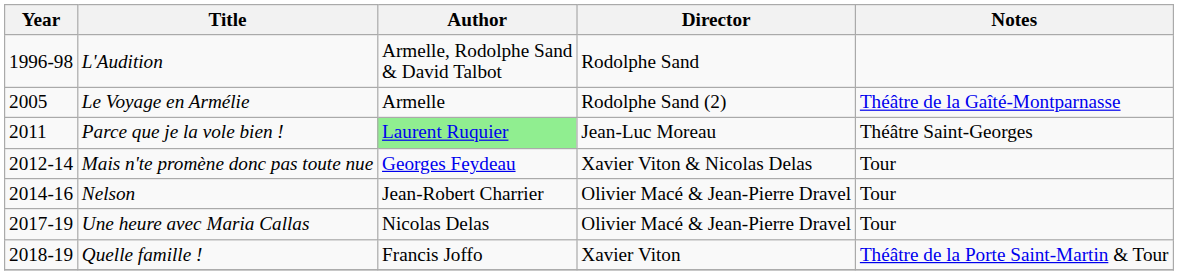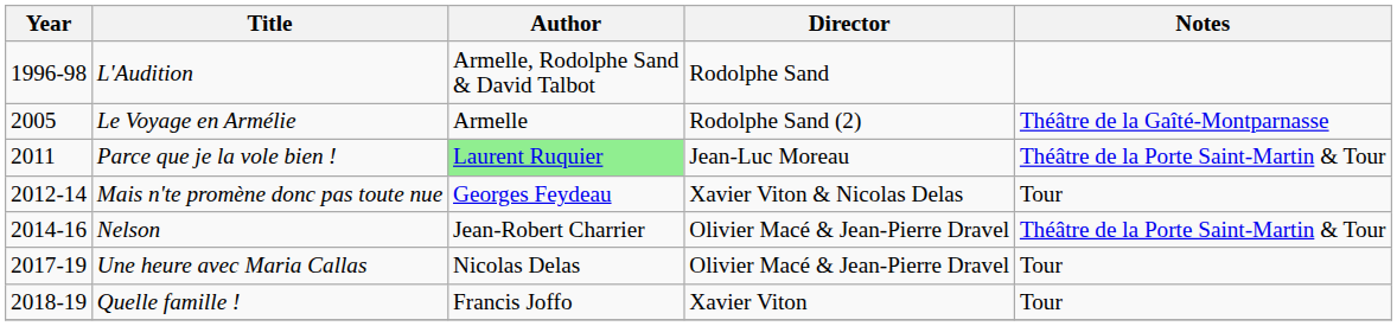 <table class="wikitable sortable">
 <tr>
 <th align="left">Year</th>
 <th align="left">Title</th>
 <th align="left">Author</th>
 <th align="left">Director</th>
 <th align="left">Notes</th>
 </tr>
 <tr>
 <td rowspan=1>1996-98</td>
 <td><em>L'Audition</em></td>
 <td>Armelle, Rodolphe Sand<br> & David Talbot</td>
 <td>Rodolphe Sand</td>
 <td></td>
 </tr>
 <tr>
 <td rowspan=1>2005</td>
 <td><em>Le Voyage en Armélie</em></td>
 <td>Armelle</td>
 <td>Rodolphe Sand (2)</td>
 <td><a href='#'>Théâtre de la Gaîté-Montparnasse</a></td>
 </tr>
 <tr>
 <td rowspan=1>2011</td>
 <td><em>Parce que je la vole bien !</em></td>
 <td style="background: lightgreen;"><a href='#'>Laurent Ruquier</a></td>
 <td>Jean-Luc Moreau</td>
-<td>Théâtre Saint-Georges</td>
+<td><a href='#'>Théâtre de la Porte Saint-Martin</a> & Tour</td>
 </tr>
 <tr>
 <td rowspan=1>2012-14</td>
 <td><em>Mais n'te promène donc pas toute nue</em></td>
 <td><a href='#'>Georges Feydeau</a></td>
 <td>Xavier Viton & Nicolas Delas</td>
 <td>Tour</td>
 </tr>
 <tr>
 <td rowspan=1>2014-16</td>
 <td><em>Nelson</em></td>
 <td>Jean-Robert Charrier</td>
 <td>Olivier Macé & Jean-Pierre Dravel</td>
-<td>Tour</td>
+<td><a href='#'>Théâtre de la Porte Saint-Martin</a> & Tour</td>
 </tr>
 <tr>
 <td rowspan=1>2017-19</td>
 <td><em>Une heure avec Maria Callas</em></td>
 <td>Nicolas Delas</td>
 <td>Olivier Macé & Jean-Pierre Dravel</td>
 <td>Tour</td>
 </tr>
 <tr>
 <td rowspan=1>2018-19</td>
 <td><em>Quelle famille !</em></td>
 <td>Francis Joffo</td>
 <td>Xavier Viton</td>
-<td><a href='#'>Théâtre de la Porte Saint-Martin</a> & Tour</td>
+<td>Tour</td>
 </tr>
 <tr>
 </tr>
 </table>
